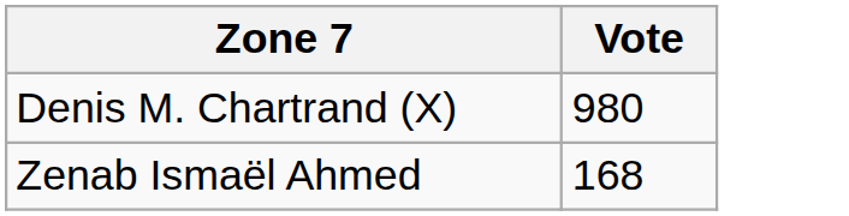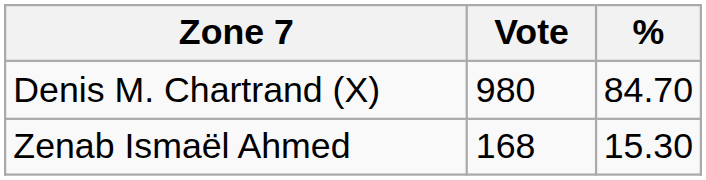 <table class="wikitable">
 <tr>
 <th width="200px">Zone 7</th>
 <th width="50px">Vote</th>
+<th width="30px">%</th>
 </tr>
 <tr>
 <td>Denis M. Chartrand (X)</td>
 <td>980</td>
+<td>84.70</td>
 </tr>
 <tr>
 <td>Zenab Ismaël Ahmed</td>
 <td>168</td>
+<td>15.30</td>
 </tr>
 </table>
